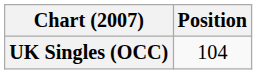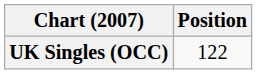 <table class="wikitable plainrowheaders" style="text-align:center">
 <tr>
 <th scope="col">Chart (2007)</th>
 <th scope="col">Position</th>
 </tr>
 <tr>
 <th scope="row">UK Singles (OCC)</th>
-<td>104</td>
+<td>122</td>
 </tr>
 </table>
